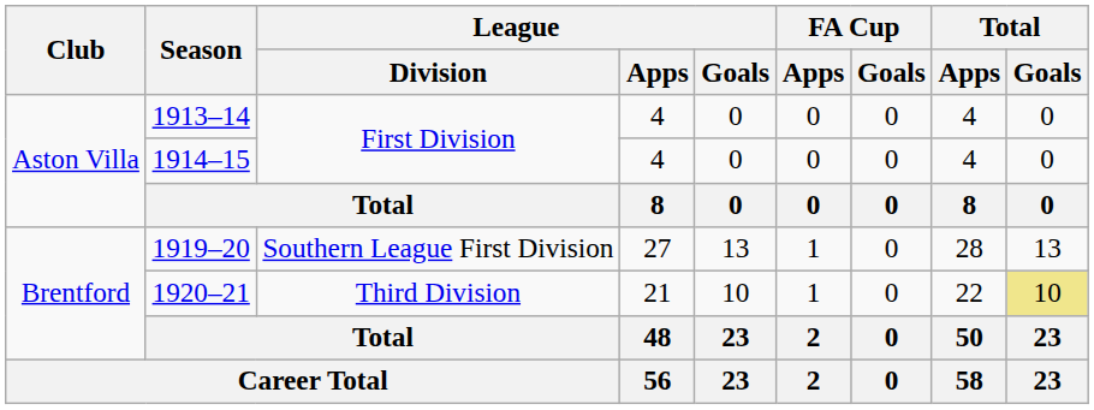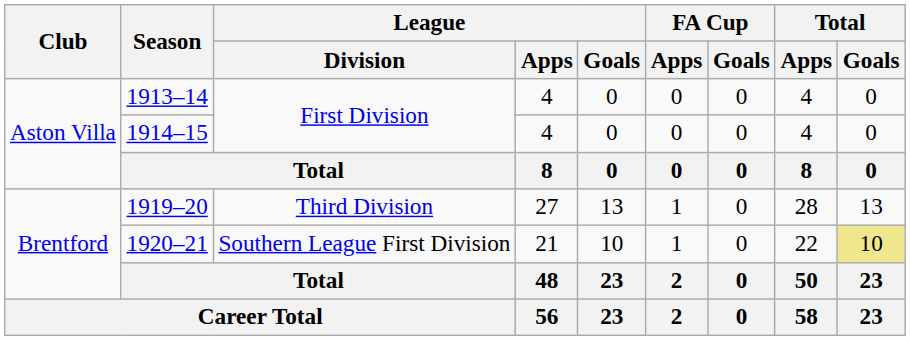 <table class="wikitable" style="text-align: center;">
 <tr>
 <th rowspan="2">Club</th>
 <th rowspan="2">Season</th>
 <th colspan="3">League</th>
 <th colspan="2">FA Cup</th>
 <th colspan="2">Total</th>
 </tr>
 <tr>
 <th>Division</th>
 <th>Apps</th>
 <th>Goals</th>
 <th>Apps</th>
 <th>Goals</th>
 <th>Apps</th>
 <th>Goals</th>
 </tr>
 <tr>
 <td rowspan="3"><a href='#'>Aston Villa</a></td>
 <td><a href='#'>1913–14</a></td>
 <td rowspan="2"><a href='#'>First Division</a></td>
 <td>4</td>
 <td>0</td>
 <td>0</td>
 <td>0</td>
 <td>4</td>
 <td>0</td>
 </tr>
 <tr>
 <td><a href='#'>1914–15</a></td>
 <td>4</td>
 <td>0</td>
 <td>0</td>
 <td>0</td>
 <td>4</td>
 <td>0</td>
 </tr>
 <tr>
 <th colspan="2">Total</th>
 <th>8</th>
 <th>0</th>
 <th>0</th>
 <th>0</th>
 <th>8</th>
 <th>0</th>
 </tr>
 <tr>
 <td rowspan="3"><a href='#'>Brentford</a></td>
 <td><a href='#'>1919–20</a></td>
-<td><a href='#'>Southern League</a> First Division</td>
+<td><a href='#'>Third Division</a></td>
 <td>27</td>
 <td>13</td>
 <td>1</td>
 <td>0</td>
 <td>28</td>
 <td>13</td>
 </tr>
 <tr>
 <td><a href='#'>1920–21</a></td>
-<td><a href='#'>Third Division</a></td>
+<td><a href='#'>Southern League</a> First Division</td>
 <td>21</td>
 <td>10</td>
 <td>1</td>
 <td>0</td>
 <td>22</td>
 <td style="background: khaki;">10</td>
 </tr>
 <tr>
 <th colspan="2">Total</th>
 <th>48</th>
 <th>23</th>
 <th>2</th>
 <th>0</th>
 <th>50</th>
 <th>23</th>
 </tr>
 <tr>
 <th colspan="3">Career Total</th>
 <th>56</th>
 <th>23</th>
 <th>2</th>
 <th>0</th>
 <th>58</th>
 <th>23</th>
 </tr>
 </table>
